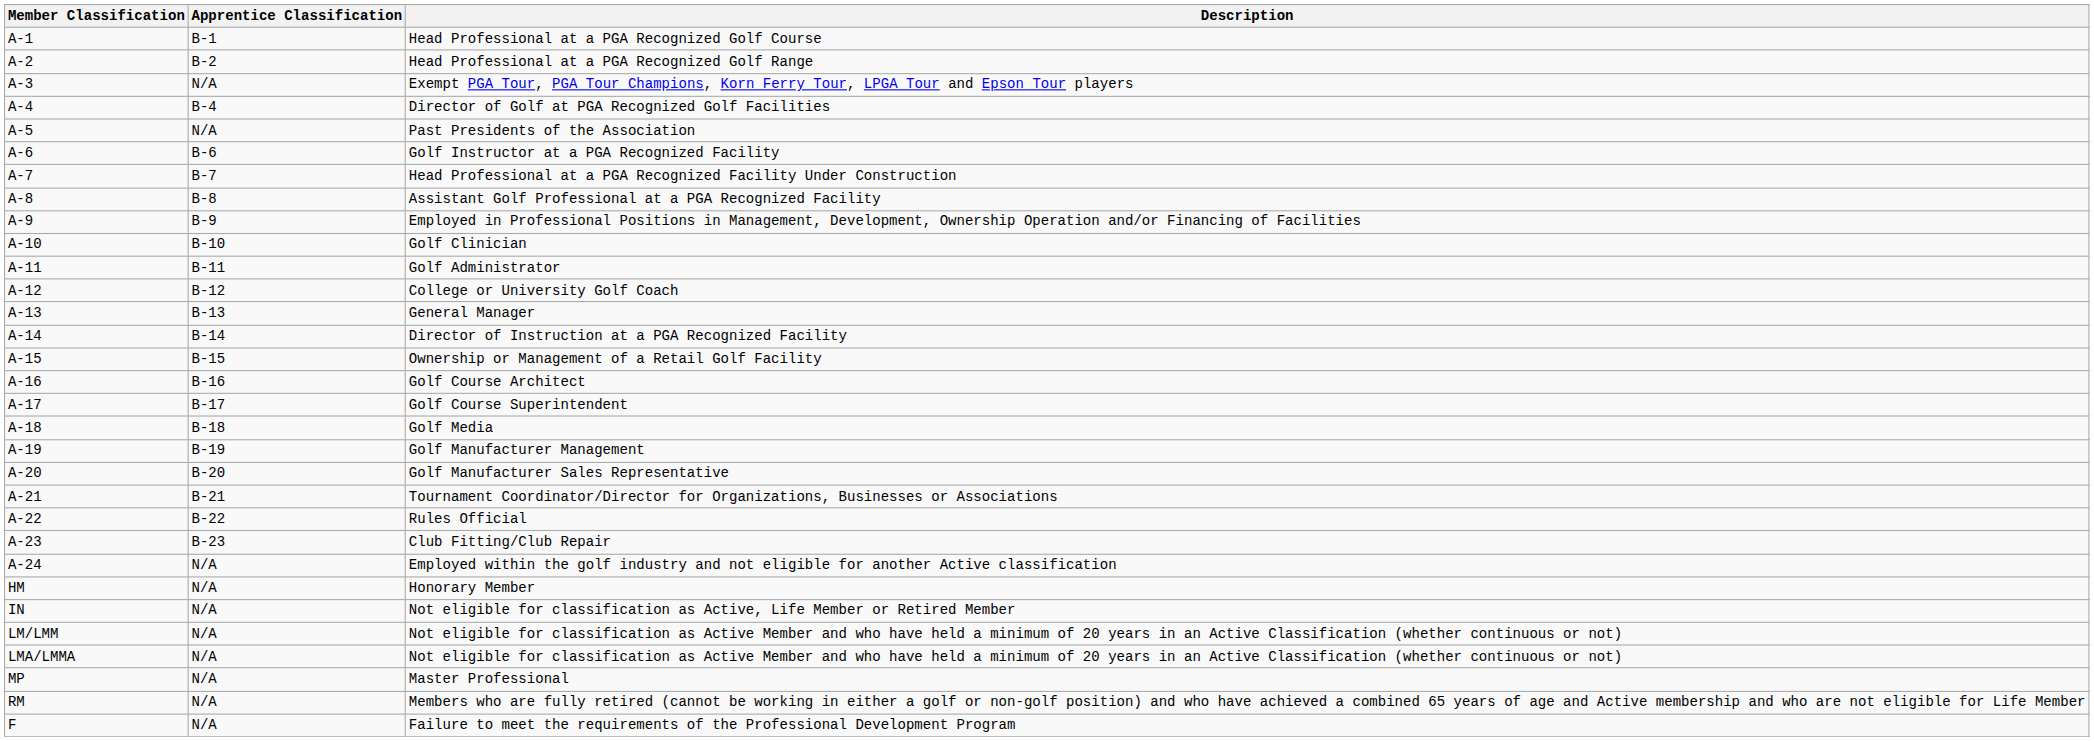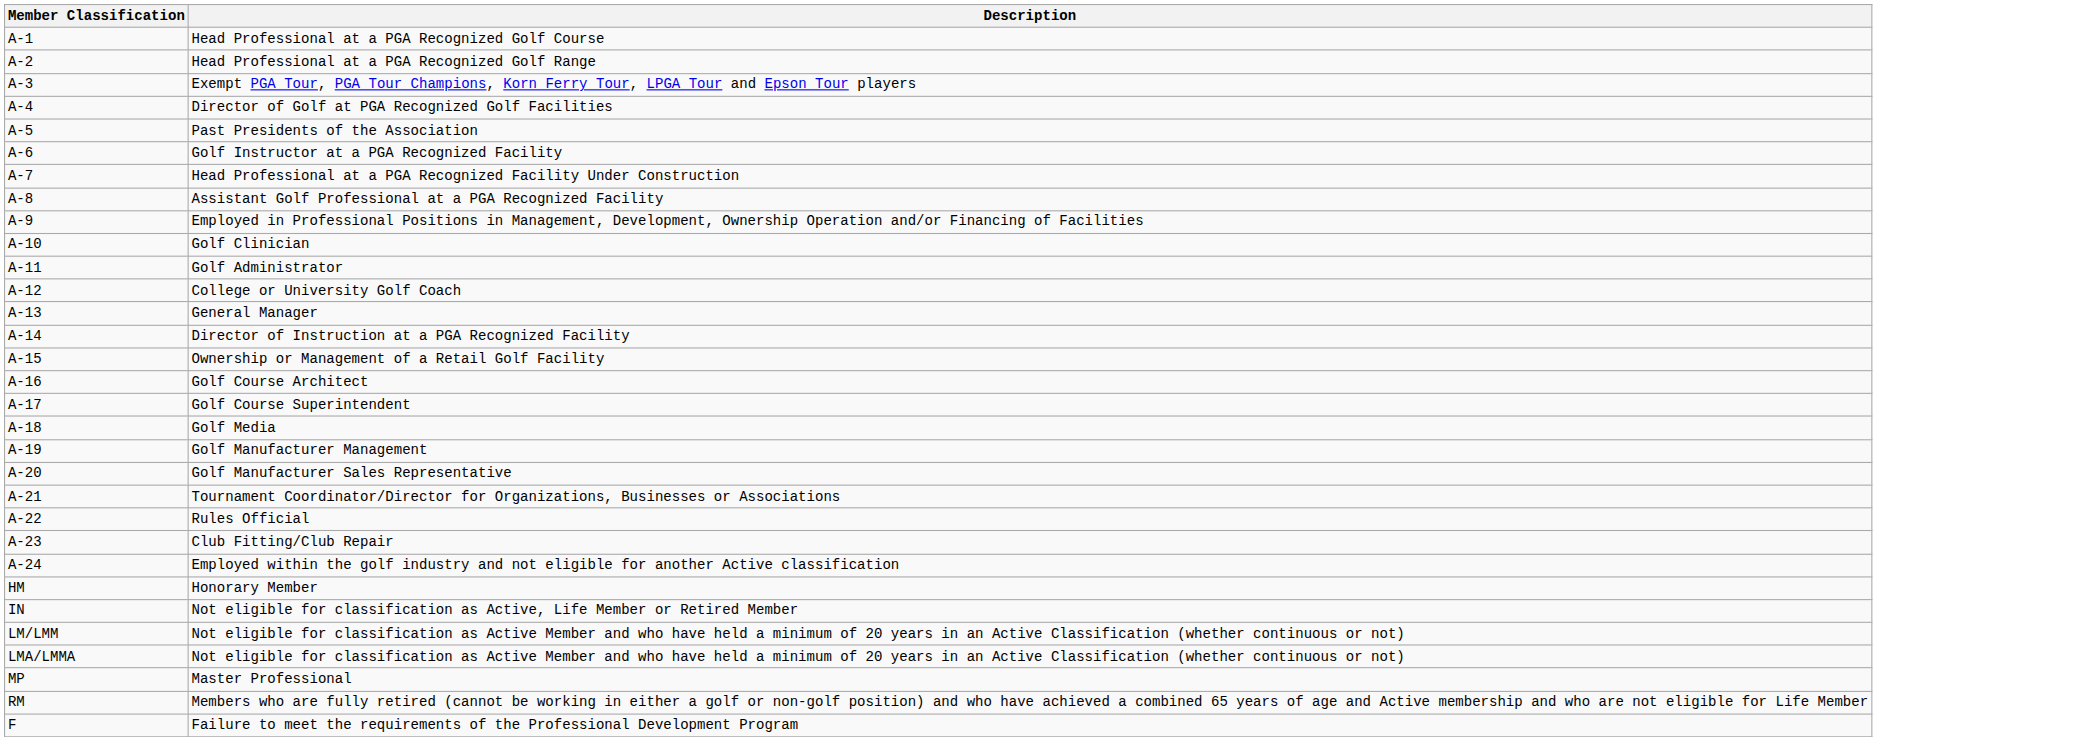 <table class="wikitable">
 <tr>
 <th>Member Classification</th>
-<th>Apprentice Classification</th>
 <th>Description</th>
 </tr>
 <tr>
 <td>A-1</td>
-<td>B-1</td>
 <td>Head Professional at a PGA Recognized Golf Course</td>
 </tr>
 <tr>
 <td>A-2</td>
-<td>B-2</td>
 <td>Head Professional at a PGA Recognized Golf Range</td>
 </tr>
 <tr>
 <td>A-3</td>
-<td>N/A</td>
 <td>Exempt <a href='#'>PGA Tour</a>, <a href='#'>PGA Tour Champions</a>, <a href='#'>Korn Ferry Tour</a>, <a href='#'>LPGA Tour</a> and <a href='#'>Epson Tour</a> players</td>
 </tr>
 <tr>
 <td>A-4</td>
-<td>B-4</td>
 <td>Director of Golf at PGA Recognized Golf Facilities</td>
 </tr>
 <tr>
 <td>A-5</td>
-<td>N/A</td>
 <td>Past Presidents of the Association</td>
 </tr>
 <tr>
 <td>A-6</td>
-<td>B-6</td>
 <td>Golf Instructor at a PGA Recognized Facility</td>
 </tr>
 <tr>
 <td>A-7</td>
-<td>B-7</td>
 <td>Head Professional at a PGA Recognized Facility Under Construction</td>
 </tr>
 <tr>
 <td>A-8</td>
-<td>B-8</td>
 <td>Assistant Golf Professional at a PGA Recognized Facility</td>
 </tr>
 <tr>
 <td>A-9</td>
-<td>B-9</td>
 <td>Employed in Professional Positions in Management, Development, Ownership Operation and/or Financing of Facilities</td>
 </tr>
 <tr>
 <td>A-10</td>
-<td>B-10</td>
 <td>Golf Clinician</td>
 </tr>
 <tr>
 <td>A-11</td>
-<td>B-11</td>
 <td>Golf Administrator</td>
 </tr>
 <tr>
 <td>A-12</td>
-<td>B-12</td>
 <td>College or University Golf Coach</td>
 </tr>
 <tr>
 <td>A-13</td>
-<td>B-13</td>
 <td>General Manager</td>
 </tr>
 <tr>
 <td>A-14</td>
-<td>B-14</td>
 <td>Director of Instruction at a PGA Recognized Facility</td>
 </tr>
 <tr>
 <td>A-15</td>
-<td>B-15</td>
 <td>Ownership or Management of a Retail Golf Facility</td>
 </tr>
 <tr>
 <td>A-16</td>
-<td>B-16</td>
 <td>Golf Course Architect</td>
 </tr>
 <tr>
 <td>A-17</td>
-<td>B-17</td>
 <td>Golf Course Superintendent</td>
 </tr>
 <tr>
 <td>A-18</td>
-<td>B-18</td>
 <td>Golf Media</td>
 </tr>
 <tr>
 <td>A-19</td>
-<td>B-19</td>
 <td>Golf Manufacturer Management</td>
 </tr>
 <tr>
 <td>A-20</td>
-<td>B-20</td>
 <td>Golf Manufacturer Sales Representative</td>
 </tr>
 <tr>
 <td>A-21</td>
-<td>B-21</td>
 <td>Tournament Coordinator/Director for Organizations, Businesses or Associations</td>
 </tr>
 <tr>
 <td>A-22</td>
-<td>B-22</td>
 <td>Rules Official</td>
 </tr>
 <tr>
 <td>A-23</td>
-<td>B-23</td>
 <td>Club Fitting/Club Repair</td>
 </tr>
 <tr>
 <td>A-24</td>
-<td>N/A</td>
 <td>Employed within the golf industry and not eligible for another Active classification</td>
 </tr>
 <tr>
 <td>HM</td>
-<td>N/A</td>
 <td>Honorary Member</td>
 </tr>
 <tr>
 <td>IN</td>
-<td>N/A</td>
 <td>Not eligible for classification as Active, Life Member or Retired Member</td>
 </tr>
 <tr>
 <td>LM/LMM</td>
-<td>N/A</td>
 <td>Not eligible for classification as Active Member and who have held a minimum of 20 years in an Active Classification (whether continuous or not)</td>
 </tr>
 <tr>
 <td>LMA/LMMA</td>
-<td>N/A</td>
 <td>Not eligible for classification as Active Member and who have held a minimum of 20 years in an Active Classification (whether continuous or not)</td>
 </tr>
 <tr>
 <td>MP</td>
-<td>N/A</td>
 <td>Master Professional</td>
 </tr>
 <tr>
 <td>RM</td>
-<td>N/A</td>
 <td>Members who are fully retired (cannot be working in either a golf or non-golf position) and who have achieved a combined 65 years of age and Active membership and who are not eligible for Life Member</td>
 </tr>
 <tr>
 <td>F</td>
-<td>N/A</td>
 <td>Failure to meet the requirements of the Professional Development Program</td>
 </tr>
 </table>
